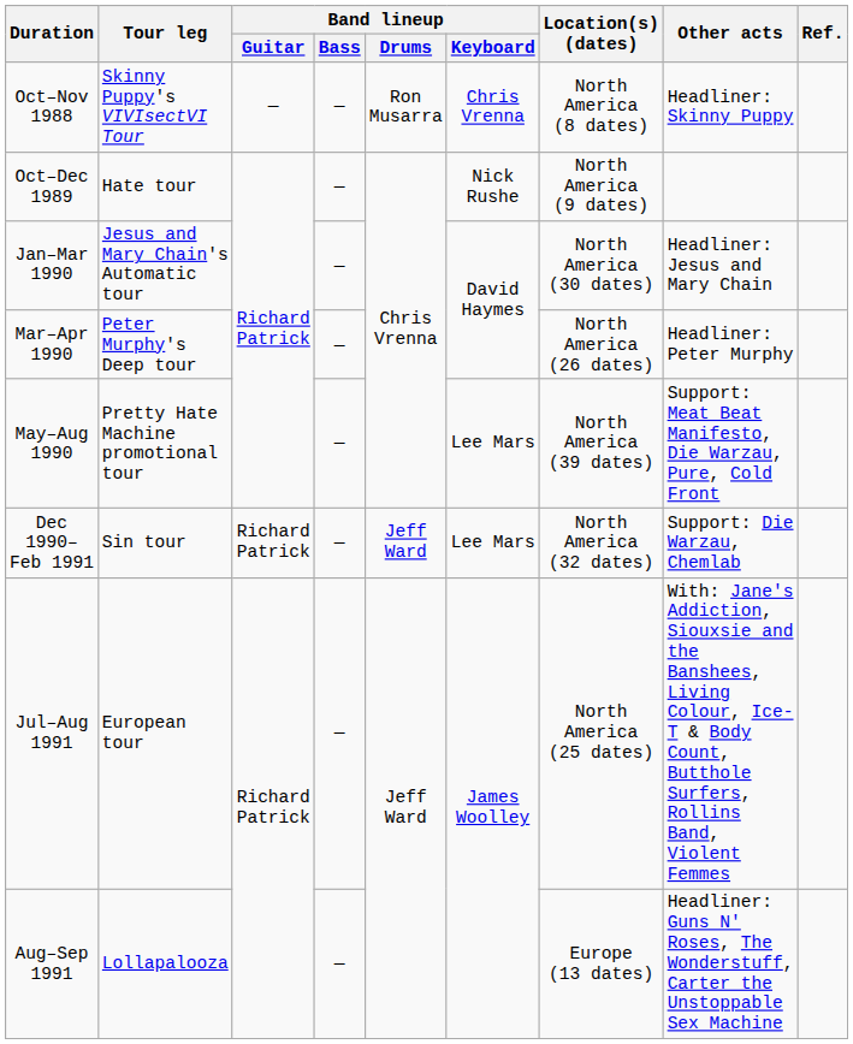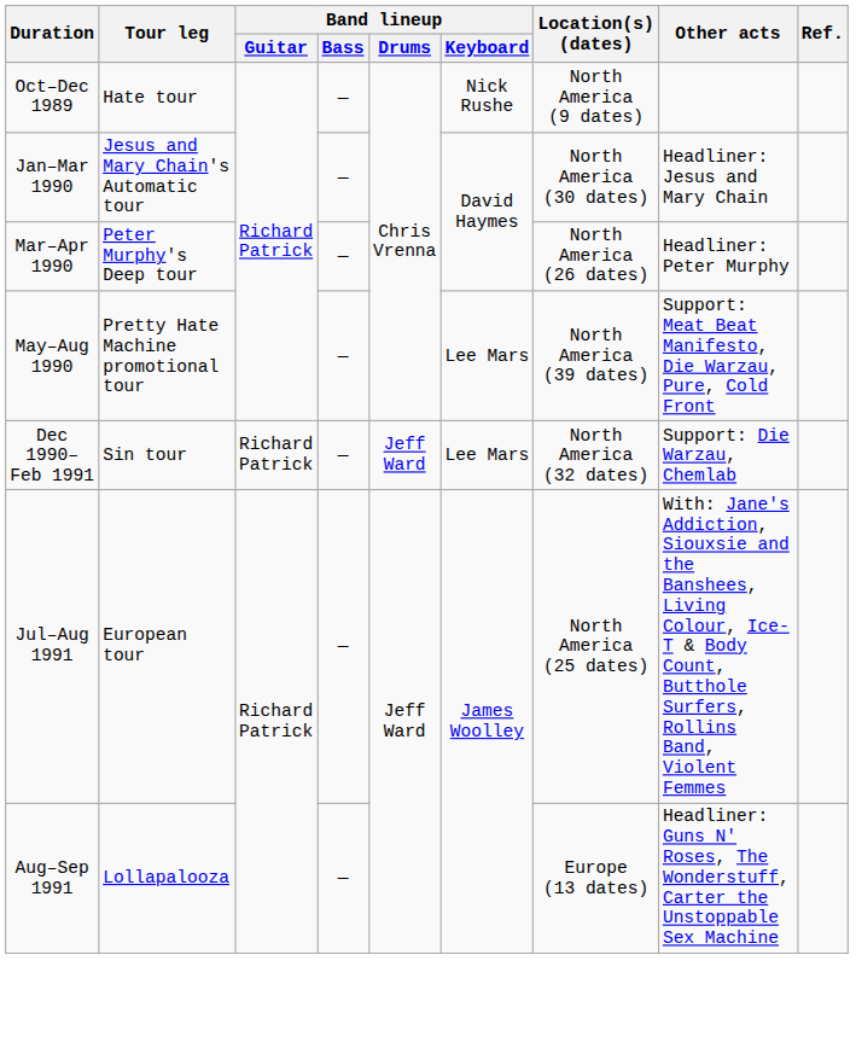 <table class="wikitable" style="width:100%">
 <tr>
 <th width="75" rowspan="2">Duration</th>
 <th width="140" rowspan="2">Tour leg</th>
 <th colspan="4">Band lineup</th>
 <th width="110" rowspan="2">Location(s)<br>(dates)</th>
 <th width="230" rowspan="2">Other acts</th>
 <th width="15" rowspan="2">Ref.</th>
 </tr>
 <tr>
 <th width="60"><a href='#'>Guitar</a></th>
 <th width="60"><a href='#'>Bass</a></th>
 <th width="60"><a href='#'>Drums</a></th>
 <th width="60"><a href='#'>Keyboard</a></th>
-</tr>
-<tr>
-<td align="center">Oct–Nov<br>1988</td>
-<td><a href='#'>Skinny Puppy</a>'s<br><em><a href='#'>VIVIsectVI Tour</a></em></td>
-<td align="center">—</td>
-<td align="center">—</td>
-<td align="center">Ron<br>Musarra</td>
-<td align="center"><a href='#'>Chris<br>Vrenna</a></td>
-<td align="center">North America<br>(8 dates)</td>
-<td>Headliner: <a href='#'>Skinny Puppy</a></td>
-<td align="center"><br></td>
 </tr>
 <tr>
 <td align="center">Oct–Dec<br>1989</td>
 <td>Hate tour</td>
 <td align="center" rowspan="4"><a href='#'>Richard<br>Patrick</a></td>
 <td align="center">—</td>
 <td align="center" rowspan="4">Chris<br>Vrenna</td>
 <td align="center">Nick<br>Rushe</td>
 <td align="center">North America<br>(9 dates)</td>
 <td></td>
 <td></td>
 </tr>
 <tr>
 <td align="center">Jan–Mar<br>1990</td>
 <td><a href='#'>Jesus and Mary Chain</a>'s<br>Automatic tour</td>
 <td align="center">—</td>
 <td align="center" rowspan="2">David<br>Haymes</td>
 <td align="center">North America<br>(30 dates)</td>
 <td>Headliner: Jesus and Mary Chain</td>
 <td align="center"><br></td>
 </tr>
 <tr>
 <td align="center">Mar–Apr<br>1990</td>
 <td><a href='#'>Peter Murphy</a>'s<br>Deep tour</td>
 <td align="center">—</td>
 <td align="center">North America<br>(26 dates)</td>
 <td>Headliner: Peter Murphy</td>
 <td align="center"></td>
 </tr>
 <tr>
 <td align="center">May–Aug<br>1990</td>
 <td>Pretty Hate Machine<br>promotional tour</td>
 <td align="center">—</td>
 <td align="center">Lee Mars</td>
 <td align="center">North America<br>(39 dates)</td>
 <td>Support: <a href='#'>Meat Beat Manifesto</a>, <a href='#'>Die Warzau</a>, <a href='#'>Pure</a>, <a href='#'>Cold Front</a></td>
 <td align="center"></td>
 </tr>
 <tr>
 <td align="center">Dec 1990–<br>Feb 1991</td>
 <td>Sin tour</td>
 <td align="center">Richard<br>Patrick</td>
 <td align="center">—</td>
 <td align="center"><a href='#'>Jeff Ward</a></td>
 <td align="center">Lee Mars</td>
 <td align="center">North America<br>(32 dates)</td>
 <td>Support: <a href='#'>Die Warzau</a>, <a href='#'>Chemlab</a></td>
 <td align="center"></td>
 </tr>
 <tr>
 <td align="center">Jul–Aug<br>1991</td>
 <td>European tour</td>
 <td align="center" rowspan="2">Richard Patrick</td>
 <td align="center">—</td>
 <td align="center" rowspan="2">Jeff Ward</td>
 <td align="center" rowspan="2"><a href='#'>James<br>Woolley</a></td>
 <td align="center">North America<br>(25 dates)</td>
 <td>With: <a href='#'>Jane's Addiction</a>, <a href='#'>Siouxsie and the Banshees</a>, <a href='#'>Living Colour</a>, <a href='#'>Ice-T</a> & <a href='#'>Body Count</a>, <a href='#'>Butthole Surfers</a>, <a href='#'>Rollins Band</a>, <a href='#'>Violent Femmes</a></td>
 <td align="center"><br></td>
 </tr>
 <tr>
 <td align="center">Aug–Sep<br>1991</td>
 <td><a href='#'>Lollapalooza</a></td>
 <td align="center">—</td>
 <td align="center">Europe<br>(13 dates)</td>
 <td>Headliner: <a href='#'>Guns N' Roses</a>, <a href='#'>The Wonderstuff</a>, <a href='#'>Carter the Unstoppable Sex Machine</a></td>
 <td align="center"></td>
 </tr>
 <tr>
 </tr>
 </table>
